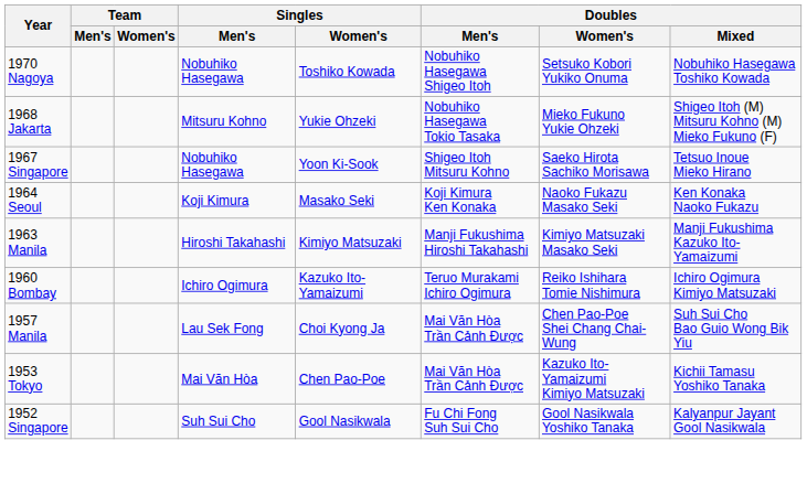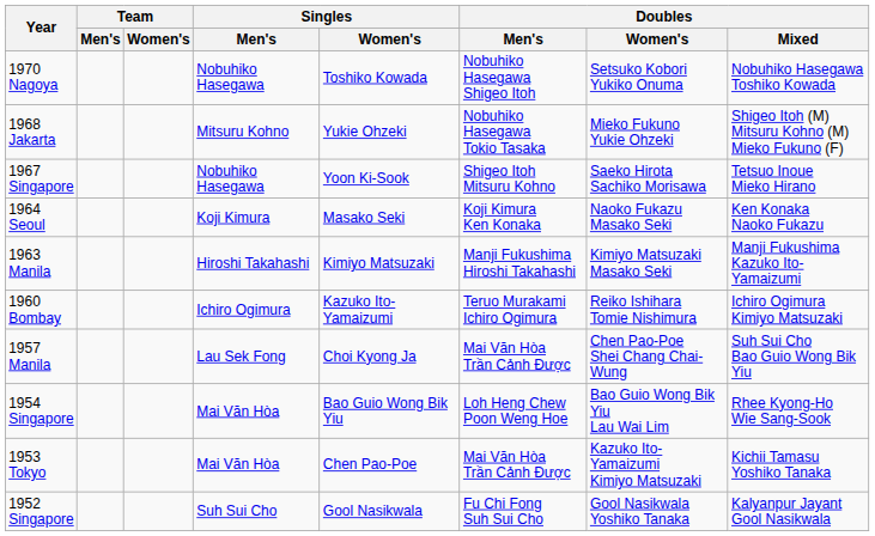 <table class=wikitable style="font-size:90%;">
 <tr>
 <th rowspan=2>Year</th>
 <th colspan=2>Team</th>
 <th colspan=2>Singles</th>
 <th colspan=3>Doubles</th>
 </tr>
 <tr>
 <th>Men's</th>
 <th>Women's</th>
 <th>Men's</th>
 <th>Women's</th>
 <th>Men's</th>
 <th>Women's</th>
 <th>Mixed</th>
 </tr>
 <tr>
 <td>1970 <br><a href='#'>Nagoya</a></td>
 <td></td>
 <td></td>
 <td> <a href='#'>Nobuhiko Hasegawa</a></td>
 <td> <a href='#'>Toshiko Kowada</a></td>
 <td> <a href='#'>Nobuhiko Hasegawa</a> <br>  <a href='#'>Shigeo Itoh</a></td>
 <td> <a href='#'>Setsuko Kobori</a> <br>  <a href='#'>Yukiko Onuma</a></td>
 <td> <a href='#'>Nobuhiko Hasegawa</a> <br>  <a href='#'>Toshiko Kowada</a></td>
 </tr>
 <tr>
 <td>1968 <br><a href='#'>Jakarta</a></td>
 <td></td>
 <td></td>
 <td> <a href='#'>Mitsuru Kohno</a></td>
 <td> <a href='#'>Yukie Ohzeki</a></td>
 <td> <a href='#'>Nobuhiko Hasegawa</a> <br>  <a href='#'>Tokio Tasaka</a></td>
 <td> <a href='#'>Mieko Fukuno</a> <br>  <a href='#'>Yukie Ohzeki</a></td>
 <td> <a href='#'>Shigeo Itoh</a> (M) <br>  <a href='#'>Mitsuru Kohno</a> (M) <br>  <a href='#'>Mieko Fukuno</a> (F)</td>
 </tr>
 <tr>
 <td>1967 <br><a href='#'>Singapore</a></td>
 <td></td>
 <td></td>
 <td> <a href='#'>Nobuhiko Hasegawa</a></td>
 <td> <a href='#'>Yoon Ki-Sook</a></td>
 <td> <a href='#'>Shigeo Itoh</a> <br>  <a href='#'>Mitsuru Kohno</a></td>
 <td> <a href='#'>Saeko Hirota</a> <br>  <a href='#'>Sachiko Morisawa</a></td>
 <td> <a href='#'>Tetsuo Inoue</a> <br>  <a href='#'>Mieko Hirano</a></td>
 </tr>
 <tr>
 <td>1964 <br><a href='#'>Seoul</a></td>
 <td></td>
 <td></td>
 <td> <a href='#'>Koji Kimura</a></td>
 <td> <a href='#'>Masako Seki</a></td>
 <td> <a href='#'>Koji Kimura</a> <br>  <a href='#'>Ken Konaka</a></td>
 <td> <a href='#'>Naoko Fukazu</a> <br>  <a href='#'>Masako Seki</a></td>
 <td> <a href='#'>Ken Konaka</a> <br>  <a href='#'>Naoko Fukazu</a></td>
 </tr>
 <tr>
 <td>1963 <br><a href='#'>Manila</a></td>
 <td></td>
 <td></td>
 <td> <a href='#'>Hiroshi Takahashi</a></td>
 <td> <a href='#'>Kimiyo Matsuzaki</a></td>
 <td> <a href='#'>Manji Fukushima</a> <br>  <a href='#'>Hiroshi Takahashi</a></td>
 <td> <a href='#'>Kimiyo Matsuzaki</a> <br>  <a href='#'>Masako Seki</a></td>
 <td> <a href='#'>Manji Fukushima</a> <br>  <a href='#'>Kazuko Ito-Yamaizumi</a></td>
 </tr>
 <tr>
 <td>1960 <br><a href='#'>Bombay</a></td>
 <td></td>
 <td></td>
 <td> <a href='#'>Ichiro Ogimura</a></td>
 <td> <a href='#'>Kazuko Ito-Yamaizumi</a></td>
 <td> <a href='#'>Teruo Murakami</a> <br>  <a href='#'>Ichiro Ogimura</a></td>
 <td> <a href='#'>Reiko Ishihara</a> <br>  <a href='#'>Tomie Nishimura</a></td>
 <td> <a href='#'>Ichiro Ogimura</a> <br>  <a href='#'>Kimiyo Matsuzaki</a></td>
 </tr>
 <tr>
 <td>1957 <br><a href='#'>Manila</a></td>
 <td></td>
 <td></td>
 <td> <a href='#'>Lau Sek Fong</a></td>
 <td> <a href='#'>Choi Kyong Ja</a></td>
 <td> <a href='#'>Mai Văn Hòa</a> <br>  <a href='#'>Trần Cảnh Được</a></td>
 <td> <a href='#'>Chen Pao-Poe</a> <br>  <a href='#'>Shei Chang Chai-Wung</a></td>
 <td> <a href='#'>Suh Sui Cho</a> <br>  <a href='#'>Bao Guio Wong Bik Yiu</a></td>
 </tr>
 <tr>
+<td>1954 <br><a href='#'>Singapore</a></td>
+<td></td>
+<td></td>
+<td> <a href='#'>Mai Văn Hòa</a></td>
+<td> <a href='#'>Bao Guio Wong Bik Yiu</a></td>
+<td> <a href='#'>Loh Heng Chew</a> <br>  <a href='#'>Poon Weng Hoe</a></td>
+<td> <a href='#'>Bao Guio Wong Bik Yiu</a> <br>  <a href='#'>Lau Wai Lim</a></td>
+<td> <a href='#'>Rhee Kyong-Ho</a> <br>  <a href='#'>Wie Sang-Sook</a></td>
+</tr>
+<tr>
 <td>1953 <br><a href='#'>Tokyo</a></td>
 <td></td>
 <td></td>
 <td> <a href='#'>Mai Văn Hòa</a></td>
 <td> <a href='#'>Chen Pao-Poe</a></td>
 <td> <a href='#'>Mai Văn Hòa</a> <br>  <a href='#'>Trần Cảnh Được</a></td>
 <td> <a href='#'>Kazuko Ito-Yamaizumi</a> <br>  <a href='#'>Kimiyo Matsuzaki</a></td>
 <td> <a href='#'>Kichii Tamasu</a> <br>  <a href='#'>Yoshiko Tanaka</a></td>
 </tr>
 <tr>
 <td>1952 <br><a href='#'>Singapore</a></td>
 <td></td>
 <td> <br> </td>
 <td> <a href='#'>Suh Sui Cho</a></td>
 <td> <a href='#'>Gool Nasikwala</a></td>
 <td> <a href='#'>Fu Chi Fong</a> <br>  <a href='#'>Suh Sui Cho</a></td>
 <td> <a href='#'>Gool Nasikwala</a> <br>  <a href='#'>Yoshiko Tanaka</a></td>
 <td> <a href='#'>Kalyanpur Jayant</a> <br>  <a href='#'>Gool Nasikwala</a></td>
 </tr>
 </table>
